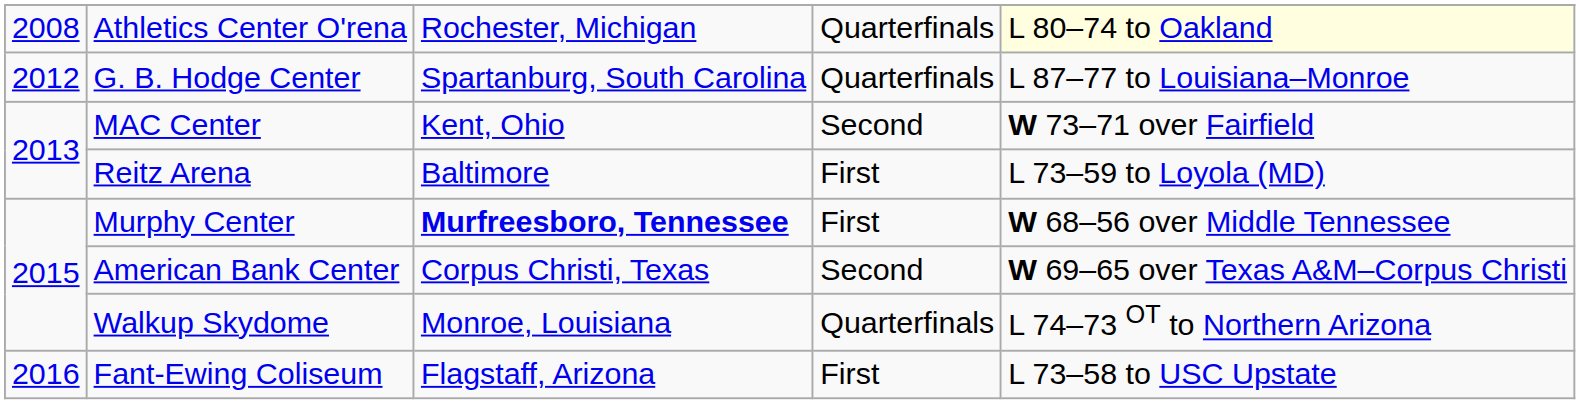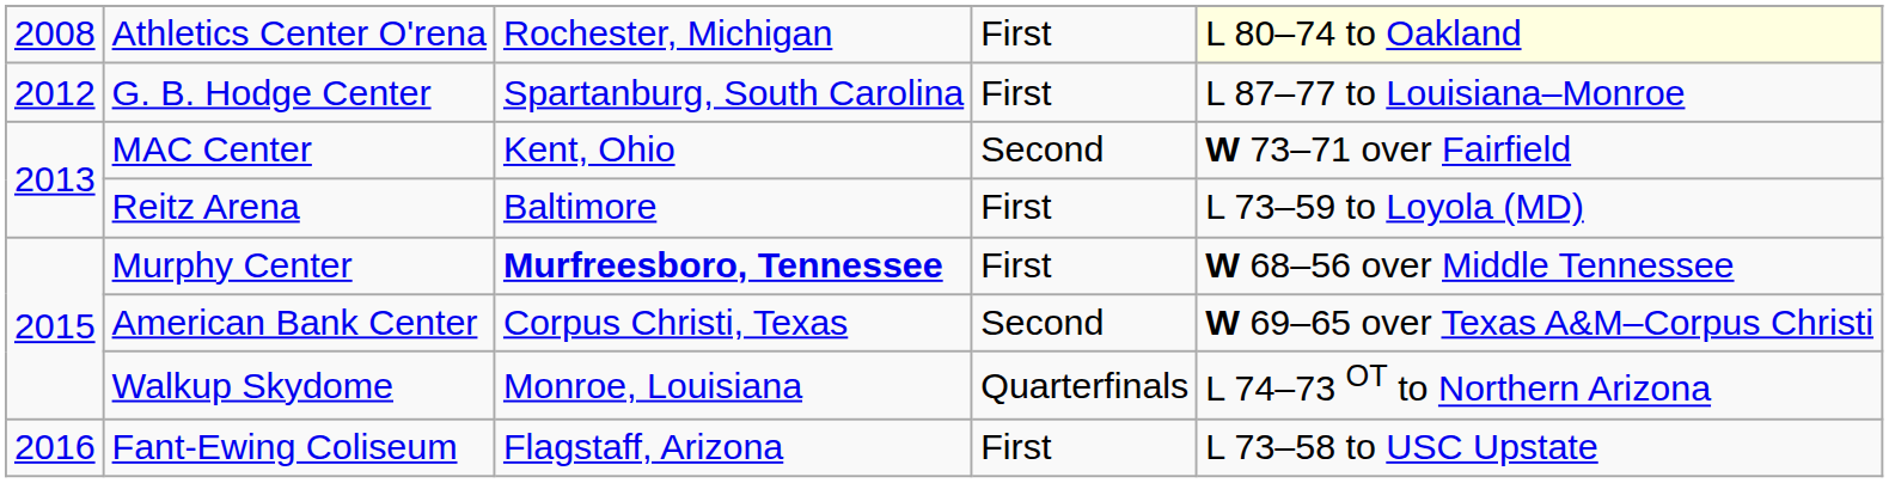 <table class="wikitable">
 <tr>
 </tr>
 <tr>
 <td><a href='#'>2008</a></td>
 <td><a href='#'>Athletics Center O'rena</a></td>
 <td><a href='#'>Rochester, Michigan</a></td>
-<td>Quarterfinals</td>
+<td>First</td>
 <td style="background: lightyellow;">L 80–74 to <a href='#'>Oakland</a></td>
 </tr>
 <tr>
 <td><a href='#'>2012</a></td>
 <td><a href='#'>G. B. Hodge Center</a></td>
 <td><a href='#'>Spartanburg, South Carolina</a></td>
-<td>Quarterfinals</td>
+<td>First</td>
 <td>L 87–77 to <a href='#'>Louisiana–Monroe</a></td>
 </tr>
 <tr>
 <td rowspan=2><a href='#'>2013</a></td>
 <td><a href='#'>MAC Center</a></td>
 <td><a href='#'>Kent, Ohio</a></td>
 <td>Second</td>
 <td><strong>W</strong> 73–71 over <a href='#'>Fairfield</a></td>
 </tr>
 <tr>
 <td><a href='#'>Reitz Arena</a></td>
 <td><a href='#'>Baltimore</a></td>
 <td>First</td>
 <td>L 73–59 to <a href='#'>Loyola (MD)</a></td>
 </tr>
 <tr>
 <td rowspan=3><a href='#'>2015</a></td>
 <td><a href='#'>Murphy Center</a></td>
 <td><strong><a href='#'>Murfreesboro, Tennessee</a></strong></td>
 <td>First</td>
 <td><strong>W</strong> 68–56 over <a href='#'>Middle Tennessee</a></td>
 </tr>
 <tr>
 <td><a href='#'>American Bank Center</a></td>
 <td><a href='#'>Corpus Christi, Texas</a></td>
 <td>Second</td>
 <td><strong>W</strong> 69–65 over <a href='#'>Texas A&M–Corpus Christi</a></td>
 </tr>
 <tr>
 <td><a href='#'>Walkup Skydome</a></td>
 <td><a href='#'>Monroe, Louisiana</a></td>
 <td>Quarterfinals</td>
 <td>L 74–73 <sup>OT</sup> to <a href='#'>Northern Arizona</a></td>
 </tr>
 <tr>
 <td><a href='#'>2016</a></td>
 <td><a href='#'>Fant-Ewing Coliseum</a></td>
 <td><a href='#'>Flagstaff, Arizona</a></td>
 <td>First</td>
 <td>L 73–58 to <a href='#'>USC Upstate</a></td>
 </tr>
 </table>
